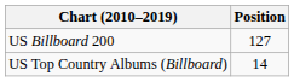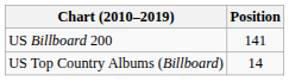 <table class="wikitable">
 <tr>
 <th>Chart (2010–2019)</th>
 <th>Position</th>
 </tr>
 <tr>
 <td>US <em>Billboard</em> 200</td>
-<td style="text-align:center;">127</td>
+<td style="text-align:center;">141</td>
 </tr>
 <tr>
 <td>US Top Country Albums (<em>Billboard</em>)</td>
 <td style="text-align:center;">14</td>
 </tr>
 </table>
